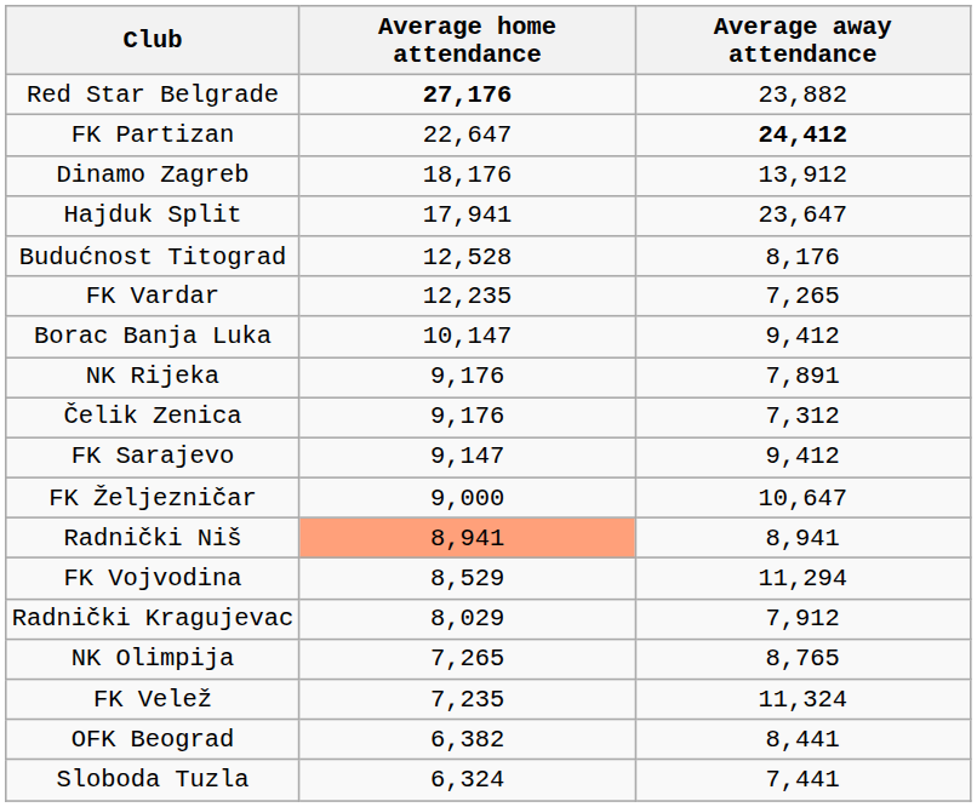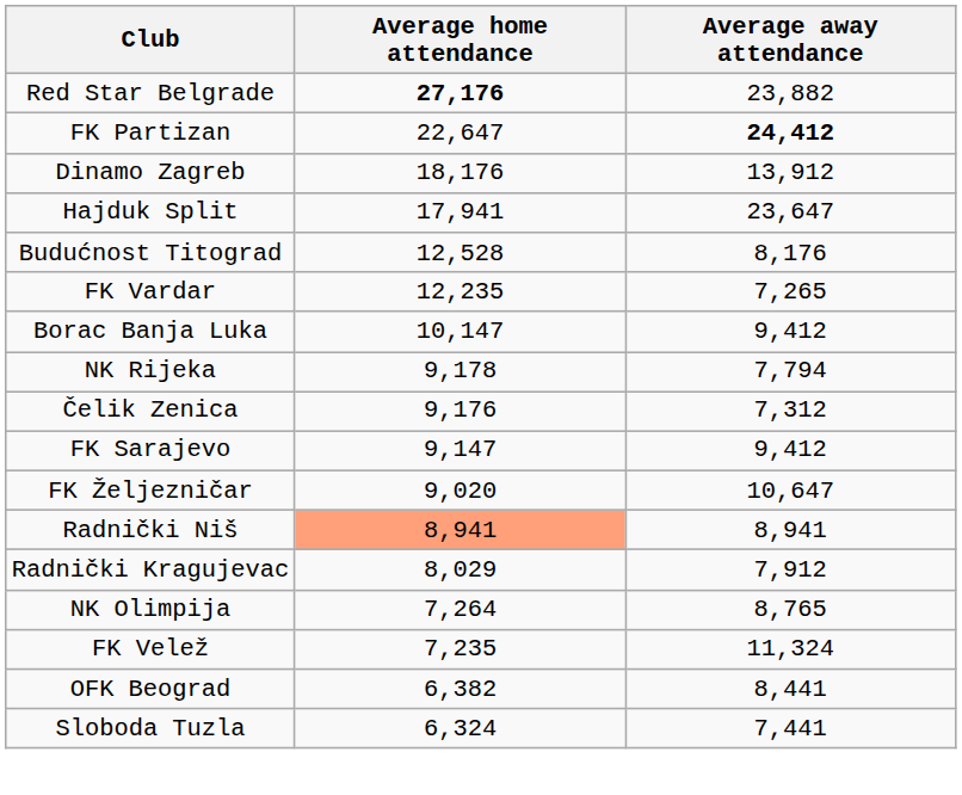 <table class="wikitable sortable" style="text-align:center">
 <tr>
 <th class="unsortable">Club</th>
 <th width=170>Average home attendance</th>
 <th width=170>Average away attendance</th>
 </tr>
 <tr>
 <td rowspan="1">Red Star Belgrade</td>
 <td><strong>27,176</strong></td>
 <td>23,882</td>
 </tr>
 <tr>
 <td rowspan="1">FK Partizan</td>
 <td>22,647</td>
 <td><strong>24,412</strong></td>
 </tr>
 <tr>
 <td rowspan="1">Dinamo Zagreb</td>
 <td>18,176</td>
 <td>13,912</td>
 </tr>
 <tr>
 <td rowspan="1">Hajduk Split</td>
 <td>17,941</td>
 <td>23,647</td>
 </tr>
 <tr>
 <td rowspan="1">Budućnost Titograd</td>
 <td>12,528</td>
 <td>8,176</td>
 </tr>
 <tr>
 <td rowspan="1">FK Vardar</td>
 <td>12,235</td>
 <td>7,265</td>
 </tr>
 <tr>
 <td rowspan="1">Borac Banja Luka</td>
 <td>10,147</td>
 <td>9,412</td>
 </tr>
 <tr>
 <td rowspan="1">NK Rijeka</td>
-<td>9,176</td>
-<td>7,891</td>
+<td>9,178</td>
+<td>7,794</td>
 </tr>
 <tr>
 <td rowspan="1">Čelik Zenica</td>
 <td>9,176</td>
 <td>7,312</td>
 </tr>
 <tr>
 <td rowspan="1">FK Sarajevo</td>
 <td>9,147</td>
 <td>9,412</td>
 </tr>
 <tr>
 <td rowspan="1">FK Željezničar</td>
-<td>9,000</td>
+<td>9,020</td>
 <td>10,647</td>
 </tr>
 <tr>
 <td rowspan="1">Radnički Niš</td>
 <td style="background: lightsalmon;">8,941</td>
 <td>8,941</td>
 </tr>
 <tr>
-<td rowspan="1">FK Vojvodina</td>
-<td>8,529</td>
-<td>11,294</td>
-</tr>
-<tr>
 <td rowspan="1">Radnički Kragujevac</td>
 <td>8,029</td>
 <td>7,912</td>
 </tr>
 <tr>
 <td rowspan="1">NK Olimpija</td>
-<td>7,265</td>
+<td>7,264</td>
 <td>8,765</td>
 </tr>
 <tr>
 <td rowspan="1">FK Velež</td>
 <td>7,235</td>
 <td>11,324</td>
 </tr>
 <tr>
 <td rowspan="1">OFK Beograd</td>
 <td>6,382</td>
 <td>8,441</td>
 </tr>
 <tr>
 <td rowspan="1">Sloboda Tuzla</td>
 <td>6,324</td>
 <td>7,441</td>
 </tr>
 </table>
